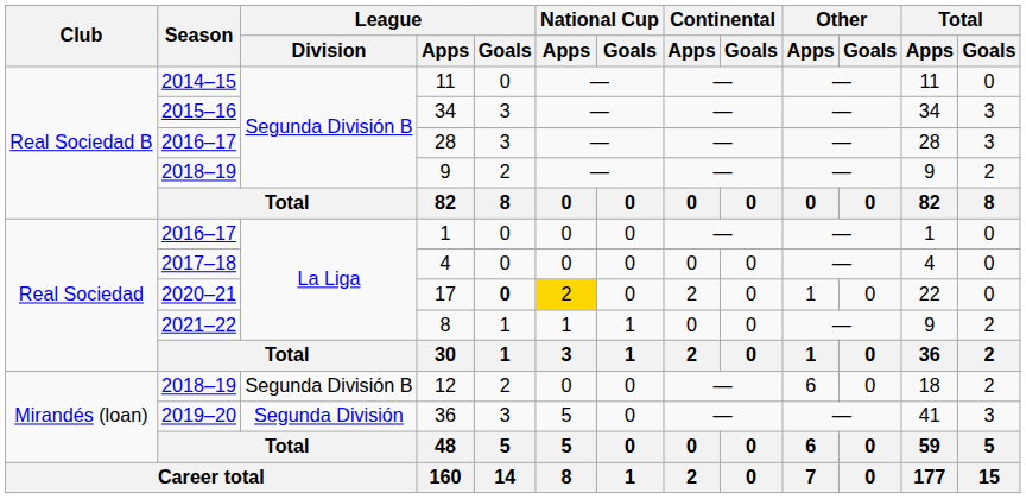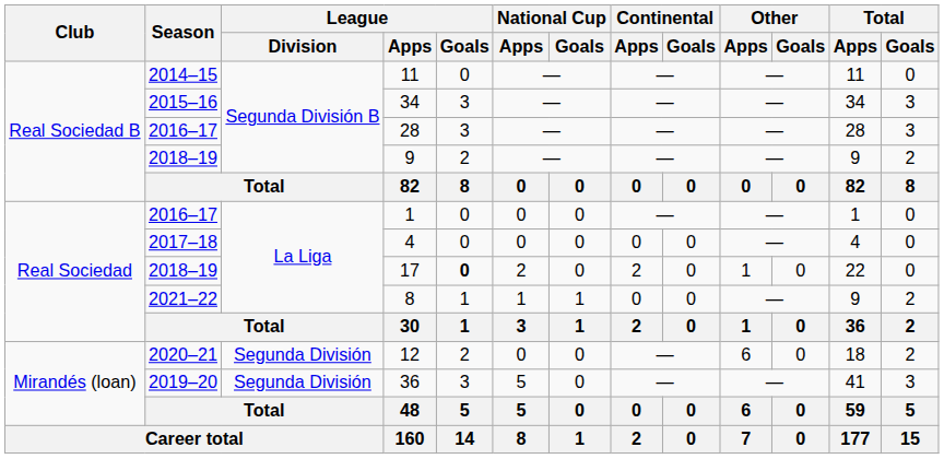 <table class="wikitable" style="text-align:center">
 <tr>
 <th rowspan="2">Club</th>
 <th rowspan="2">Season</th>
 <th colspan="3">League</th>
 <th colspan="2">National Cup</th>
 <th colspan="2">Continental</th>
 <th colspan="2">Other</th>
 <th colspan="2">Total</th>
 </tr>
 <tr>
 <th>Division</th>
 <th>Apps</th>
 <th>Goals</th>
 <th>Apps</th>
 <th>Goals</th>
 <th>Apps</th>
 <th>Goals</th>
 <th>Apps</th>
 <th>Goals</th>
 <th>Apps</th>
 <th>Goals</th>
 </tr>
 <tr>
 <td rowspan="5"><a href='#'>Real Sociedad B</a></td>
 <td><a href='#'>2014–15</a></td>
 <td rowspan="4"><a href='#'>Segunda División B</a></td>
 <td>11</td>
 <td>0</td>
 <td colspan="2">—</td>
 <td colspan="2">—</td>
 <td colspan="2">—</td>
 <td>11</td>
 <td>0</td>
 </tr>
 <tr>
 <td><a href='#'>2015–16</a></td>
 <td>34</td>
 <td>3</td>
 <td colspan="2">—</td>
 <td colspan="2">—</td>
 <td colspan="2">—</td>
 <td>34</td>
 <td>3</td>
 </tr>
 <tr>
 <td><a href='#'>2016–17</a></td>
 <td>28</td>
 <td>3</td>
 <td colspan="2">—</td>
 <td colspan="2">—</td>
 <td colspan="2">—</td>
 <td>28</td>
 <td>3</td>
 </tr>
 <tr>
 <td><a href='#'>2018–19</a></td>
 <td>9</td>
 <td>2</td>
 <td colspan="2">—</td>
 <td colspan="2">—</td>
 <td colspan="2">—</td>
 <td>9</td>
 <td>2</td>
 </tr>
 <tr>
 <th colspan="2">Total</th>
 <th>82</th>
 <th>8</th>
 <th>0</th>
 <th>0</th>
 <th>0</th>
 <th>0</th>
 <th>0</th>
 <th>0</th>
 <th>82</th>
 <th>8</th>
 </tr>
 <tr>
 <td rowspan="5"><a href='#'>Real Sociedad</a></td>
 <td><a href='#'>2016–17</a></td>
 <td rowspan="4"><a href='#'>La Liga</a></td>
 <td>1</td>
 <td>0</td>
 <td>0</td>
 <td>0</td>
 <td colspan="2">—</td>
 <td colspan="2">—</td>
 <td>1</td>
 <td>0</td>
 </tr>
 <tr>
 <td><a href='#'>2017–18</a></td>
 <td>4</td>
 <td>0</td>
 <td>0</td>
 <td>0</td>
 <td>0</td>
 <td>0</td>
 <td colspan="2">—</td>
 <td>4</td>
 <td>0</td>
 </tr>
 <tr>
-<td><a href='#'>2020–21</a></td>
+<td><a href='#'>2018–19</a></td>
 <td>17</td>
 <td><strong>0</strong></td>
-<td style="background: gold;">2</td>
+<td>2</td>
 <td>0</td>
 <td>2</td>
 <td>0</td>
 <td>1</td>
 <td>0</td>
 <td>22</td>
 <td>0</td>
 </tr>
 <tr>
 <td><a href='#'>2021–22</a></td>
 <td>8</td>
 <td>1</td>
 <td>1</td>
 <td>1</td>
 <td>0</td>
 <td>0</td>
 <td colspan="2">—</td>
 <td>9</td>
 <td>2</td>
 </tr>
 <tr>
 <th colspan="2">Total</th>
 <th>30</th>
 <th>1</th>
 <th>3</th>
 <th>1</th>
 <th>2</th>
 <th>0</th>
 <th>1</th>
 <th>0</th>
 <th>36</th>
 <th>2</th>
 </tr>
 <tr>
 <td rowspan="3"><a href='#'>Mirandés</a> (loan)</td>
-<td><a href='#'>2018–19</a></td>
-<td>Segunda División B</td>
+<td><a href='#'>2020–21</a></td>
+<td><a href='#'>Segunda División</a></td>
 <td>12</td>
 <td>2</td>
 <td>0</td>
 <td>0</td>
 <td colspan="2">—</td>
 <td>6</td>
 <td>0</td>
 <td>18</td>
 <td>2</td>
 </tr>
 <tr>
 <td><a href='#'>2019–20</a></td>
 <td><a href='#'>Segunda División</a></td>
 <td>36</td>
 <td>3</td>
 <td>5</td>
 <td>0</td>
 <td colspan="2">—</td>
 <td colspan="2">—</td>
 <td>41</td>
 <td>3</td>
 </tr>
 <tr>
 <th colspan="2">Total</th>
 <th>48</th>
 <th>5</th>
 <th>5</th>
 <th>0</th>
 <th>0</th>
 <th>0</th>
 <th>6</th>
 <th>0</th>
 <th>59</th>
 <th>5</th>
 </tr>
 <tr>
 <th colspan="3">Career total</th>
 <th>160</th>
 <th>14</th>
 <th>8</th>
 <th>1</th>
 <th>2</th>
 <th>0</th>
 <th>7</th>
 <th>0</th>
 <th>177</th>
 <th>15</th>
 </tr>
 </table>
